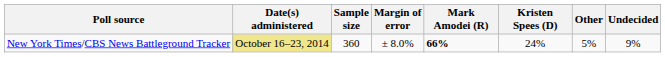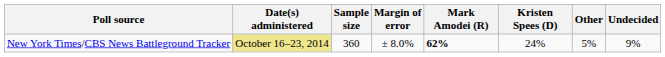 <table class="wikitable">
 <tr>
 <th>Poll source</th>
 <th>Date(s)<br>administered</th>
 <th>Sample<br>size</th>
 <th>Margin of<br>error</th>
 <th style="width:100px;">Mark<br>Amodei (R)</th>
 <th style="width:100px;">Kristen<br>Spees (D)</th>
 <th>Other</th>
 <th>Undecided</th>
 </tr>
 <tr>
 <td><a href='#'>New York Times</a>/<a href='#'>CBS News Battleground Tracker</a></td>
 <td align=center style="background: khaki;">October 16–23, 2014</td>
 <td align=center>360</td>
 <td align=center>± 8.0%</td>
-<td><strong>66%</strong></td>
+<td><strong>62%</strong></td>
 <td align=center>24%</td>
 <td align=center>5%</td>
 <td align=center>9%</td>
 </tr>
 </table>
